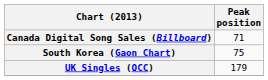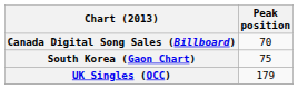 <table class="wikitable sortable plainrowheaders" style="text-align:center">
 <tr>
 <th scope="col">Chart (2013)</th>
 <th scope="col">Peak<br>position</th>
 </tr>
 <tr>
 <th scope="row">Canada Digital Song Sales (<em><a href='#'>Billboard</a></em>)</th>
-<td>71</td>
+<td>70</td>
 </tr>
 <tr>
 <th scope="row">South Korea (<a href='#'>Gaon Chart</a>)</th>
 <td>75</td>
 </tr>
 <tr>
 <th scope="row"><a href='#'>UK Singles</a> (<a href='#'>OCC</a>)</th>
 <td>179</td>
 </tr>
 <tr>
 </tr>
 <tr>
 </tr>
 </table>
